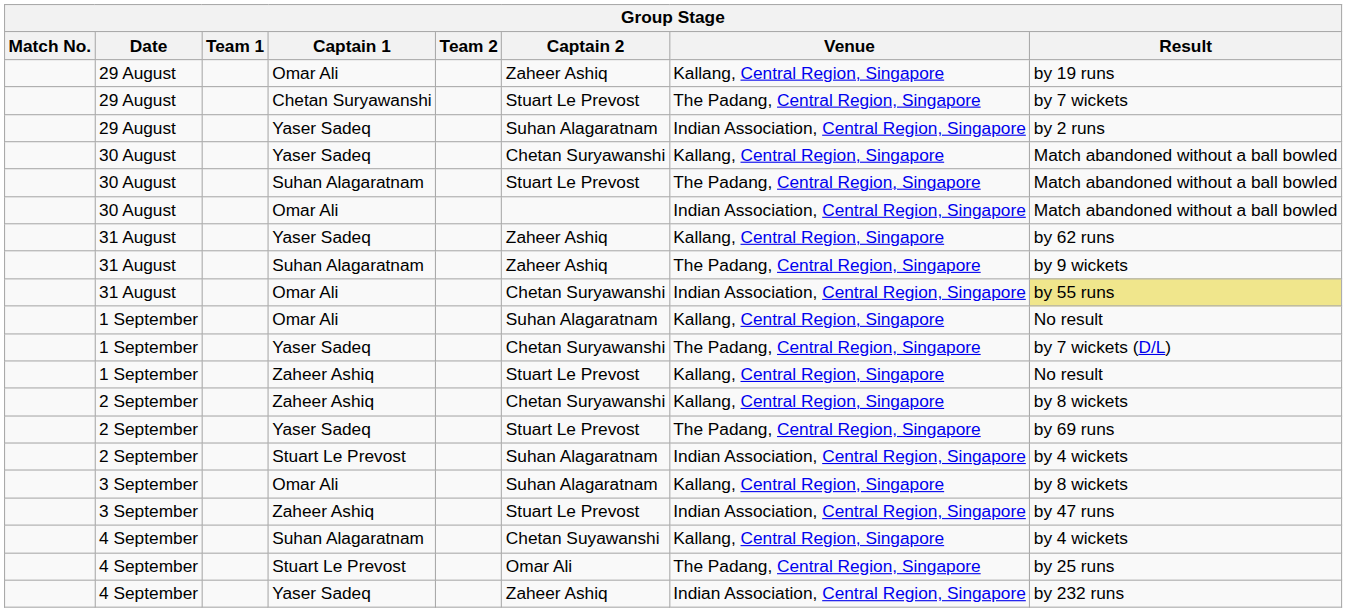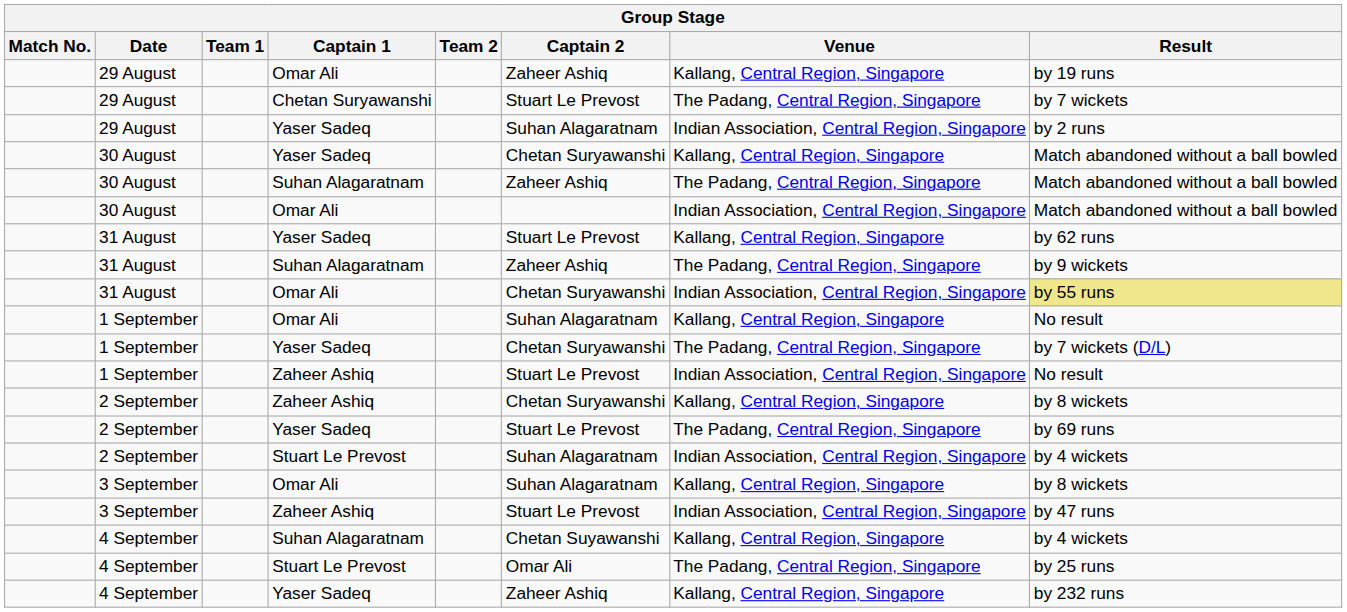 <table class="wikitable">
 <tr>
 <th colspan="9">Group Stage</th>
 </tr>
 <tr>
 <th>Match No.</th>
 <th>Date</th>
 <th>Team 1</th>
 <th>Captain 1</th>
 <th>Team 2</th>
 <th>Captain 2</th>
 <th>Venue</th>
 <th>Result</th>
 </tr>
 <tr>
 <td></td>
 <td>29 August</td>
 <td></td>
 <td>Omar Ali</td>
 <td></td>
 <td>Zaheer Ashiq</td>
 <td>Kallang, <a href='#'>Central Region, Singapore</a></td>
 <td> by 19 runs</td>
 </tr>
 <tr>
 <td></td>
 <td>29 August</td>
 <td></td>
 <td>Chetan Suryawanshi</td>
 <td></td>
 <td>Stuart Le Prevost</td>
 <td>The Padang, <a href='#'>Central Region, Singapore</a></td>
 <td> by 7 wickets</td>
 </tr>
 <tr>
 <td></td>
 <td>29 August</td>
 <td></td>
 <td>Yaser Sadeq</td>
 <td></td>
 <td>Suhan Alagaratnam</td>
 <td>Indian Association, <a href='#'>Central Region, Singapore</a></td>
 <td> by 2 runs</td>
 </tr>
 <tr>
 <td></td>
 <td>30 August</td>
 <td></td>
 <td>Yaser Sadeq</td>
 <td></td>
 <td>Chetan Suryawanshi</td>
 <td>Kallang, <a href='#'>Central Region, Singapore</a></td>
 <td>Match abandoned without a ball bowled</td>
 </tr>
 <tr>
 <td></td>
 <td>30 August</td>
 <td></td>
 <td>Suhan Alagaratnam</td>
 <td></td>
-<td>Stuart Le Prevost</td>
+<td>Zaheer Ashiq</td>
 <td>The Padang, <a href='#'>Central Region, Singapore</a></td>
 <td>Match abandoned without a ball bowled</td>
 </tr>
 <tr>
 <td></td>
 <td>30 August</td>
 <td></td>
 <td>Omar Ali</td>
 <td></td>
 <td></td>
 <td>Indian Association, <a href='#'>Central Region, Singapore</a></td>
 <td>Match abandoned without a ball bowled</td>
 </tr>
 <tr>
 <td></td>
 <td>31 August</td>
 <td></td>
 <td>Yaser Sadeq</td>
 <td></td>
-<td>Zaheer Ashiq</td>
+<td>Stuart Le Prevost</td>
 <td>Kallang, <a href='#'>Central Region, Singapore</a></td>
 <td> by 62 runs</td>
 </tr>
 <tr>
 <td></td>
 <td>31 August</td>
 <td></td>
 <td>Suhan Alagaratnam</td>
 <td></td>
 <td>Zaheer Ashiq</td>
 <td>The Padang, <a href='#'>Central Region, Singapore</a></td>
 <td> by 9 wickets</td>
 </tr>
 <tr>
 <td></td>
 <td>31 August</td>
 <td></td>
 <td>Omar Ali</td>
 <td></td>
 <td>Chetan Suryawanshi</td>
 <td>Indian Association, <a href='#'>Central Region, Singapore</a></td>
 <td style="background: khaki;"> by 55 runs</td>
 </tr>
 <tr>
 <td></td>
 <td>1 September</td>
 <td></td>
 <td>Omar Ali</td>
 <td></td>
 <td>Suhan Alagaratnam</td>
 <td>Kallang, <a href='#'>Central Region, Singapore</a></td>
 <td>No result</td>
 </tr>
 <tr>
 <td></td>
 <td>1 September</td>
 <td></td>
 <td>Yaser Sadeq</td>
 <td></td>
 <td>Chetan Suryawanshi</td>
 <td>The Padang, <a href='#'>Central Region, Singapore</a></td>
 <td> by 7 wickets (<a href='#'>D/L</a>)</td>
 </tr>
 <tr>
 <td></td>
 <td>1 September</td>
 <td></td>
 <td>Zaheer Ashiq</td>
 <td></td>
 <td>Stuart Le Prevost</td>
-<td>Kallang, <a href='#'>Central Region, Singapore</a></td>
+<td>Indian Association, <a href='#'>Central Region, Singapore</a></td>
 <td>No result</td>
 </tr>
 <tr>
 <td></td>
 <td>2 September</td>
 <td></td>
 <td>Zaheer Ashiq</td>
 <td></td>
 <td>Chetan Suryawanshi</td>
 <td>Kallang, <a href='#'>Central Region, Singapore</a></td>
 <td> by 8 wickets</td>
 </tr>
 <tr>
 <td></td>
 <td>2 September</td>
 <td></td>
 <td>Yaser Sadeq</td>
 <td></td>
 <td>Stuart Le Prevost</td>
 <td>The Padang, <a href='#'>Central Region, Singapore</a></td>
 <td> by 69 runs</td>
 </tr>
 <tr>
 <td></td>
 <td>2 September</td>
 <td></td>
 <td>Stuart Le Prevost</td>
 <td></td>
 <td>Suhan Alagaratnam</td>
 <td>Indian Association, <a href='#'>Central Region, Singapore</a></td>
 <td> by 4 wickets</td>
 </tr>
 <tr>
 <td></td>
 <td>3 September</td>
 <td></td>
 <td>Omar Ali</td>
 <td></td>
 <td>Suhan Alagaratnam</td>
 <td>Kallang, <a href='#'>Central Region, Singapore</a></td>
 <td> by 8 wickets</td>
 </tr>
 <tr>
 <td></td>
 <td>3 September</td>
 <td></td>
 <td>Zaheer Ashiq</td>
 <td></td>
 <td>Stuart Le Prevost</td>
 <td>Indian Association, <a href='#'>Central Region, Singapore</a></td>
 <td> by 47 runs</td>
 </tr>
 <tr>
 <td></td>
 <td>4 September</td>
 <td></td>
 <td>Suhan Alagaratnam</td>
 <td></td>
 <td>Chetan Suyawanshi</td>
 <td>Kallang, <a href='#'>Central Region, Singapore</a></td>
 <td> by 4 wickets</td>
 </tr>
 <tr>
 <td></td>
 <td>4 September</td>
 <td></td>
 <td>Stuart Le Prevost</td>
 <td></td>
 <td>Omar Ali</td>
 <td>The Padang, <a href='#'>Central Region, Singapore</a></td>
 <td> by 25 runs</td>
 </tr>
 <tr>
 <td></td>
 <td>4 September</td>
 <td></td>
 <td>Yaser Sadeq</td>
 <td></td>
 <td>Zaheer Ashiq</td>
-<td>Indian Association, <a href='#'>Central Region, Singapore</a></td>
+<td>Kallang, <a href='#'>Central Region, Singapore</a></td>
 <td> by 232 runs</td>
 </tr>
 </table>
